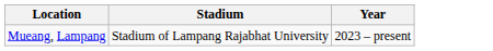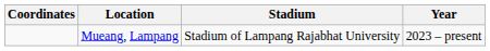 <table class="wikitable sortable">
 <tr>
+<th>Coordinates</th>
 <th>Location</th>
 <th>Stadium</th>
 <th>Year</th>
 </tr>
 <tr>
+<td></td>
 <td><a href='#'>Mueang</a>, <a href='#'>Lampang</a></td>
 <td>Stadium of Lampang Rajabhat University</td>
 <td>2023 – present</td>
 </tr>
 </table>
